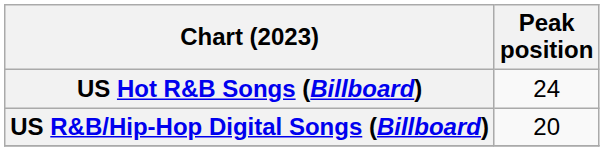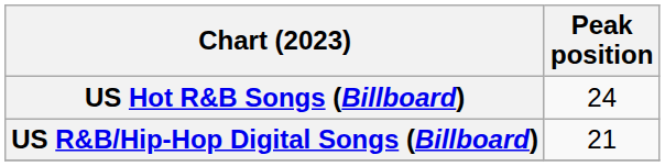 <table class="wikitable sortable plainrowheaders" style="text-align:center">
 <tr>
 <th scope="col">Chart (2023)</th>
 <th scope="col">Peak<br> position</th>
 </tr>
 <tr>
 <th scope="row">US <a href='#'>Hot R&B Songs</a> (<em><a href='#'>Billboard</a></em>)</th>
 <td>24</td>
 </tr>
 <tr>
 <th scope="row">US <a href='#'>R&B/Hip-Hop Digital Songs</a> (<em><a href='#'>Billboard</a></em>)</th>
-<td>20</td>
+<td>21</td>
 </tr>
 <tr>
 </tr>
 </table>
